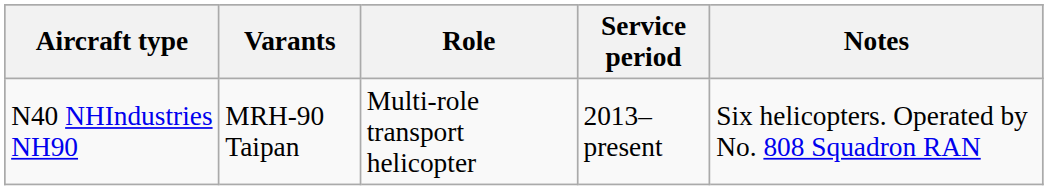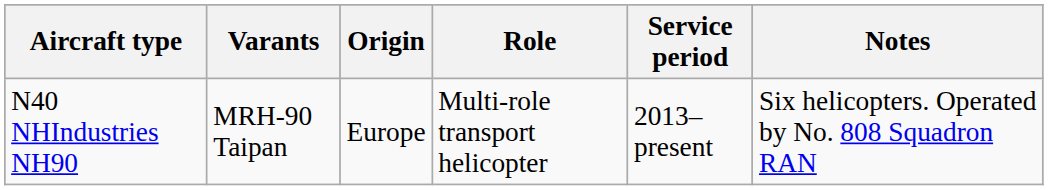 <table class="wikitable sortable">
 <tr>
 <th>Aircraft type</th>
 <th>Varants</th>
+<th>Origin</th>
 <th>Role</th>
 <th>Service period</th>
 <th>Notes</th>
 </tr>
 <tr>
 <td>N40 <a href='#'>NHIndustries NH90</a></td>
 <td>MRH-90 Taipan</td>
+<td>Europe</td>
 <td>Multi-role transport helicopter</td>
 <td>2013–present</td>
 <td>Six helicopters. Operated by No. <a href='#'>808 Squadron RAN</a></td>
 </tr>
 </table>
